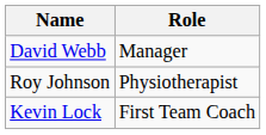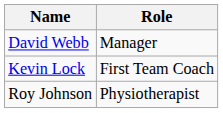 <table class="wikitable">
 <tr>
 <th>Name</th>
 <th>Role</th>
 </tr>
 <tr>
 <td> <a href='#'>David Webb</a></td>
 <td>Manager</td>
 </tr>
 <tr>
+<td> <a href='#'>Kevin Lock</a></td>
+<td>First Team Coach</td>
+</tr>
+<tr>
 <td> Roy Johnson</td>
 <td>Physiotherapist</td>
 </tr>
-<tr>
-<td> <a href='#'>Kevin Lock</a></td>
-<td>First Team Coach</td>
-</tr>
 </table>
